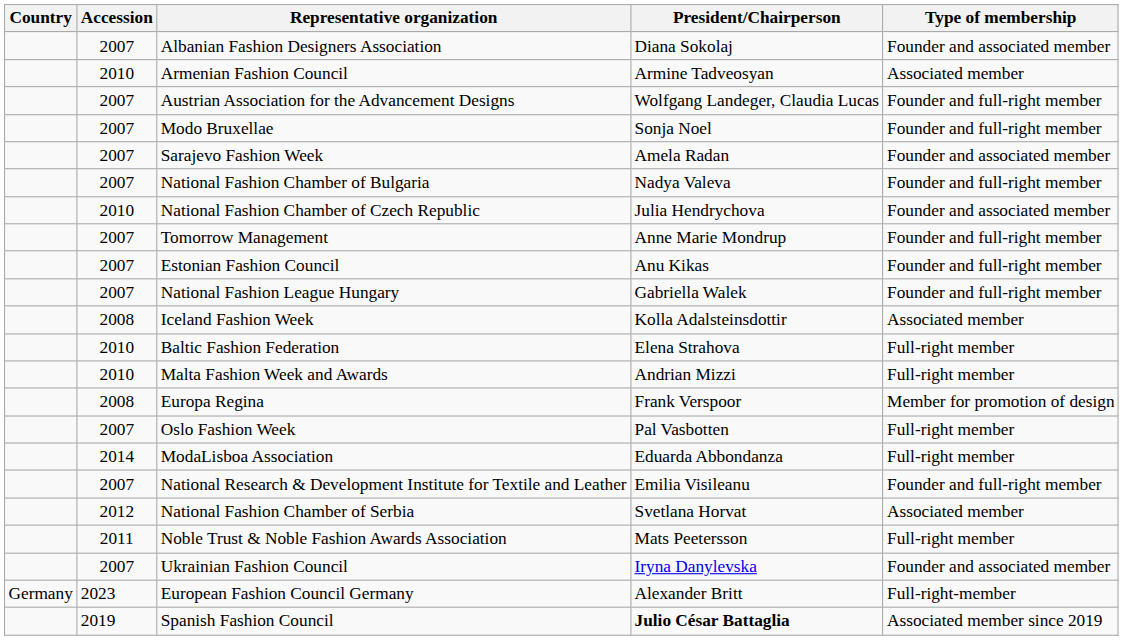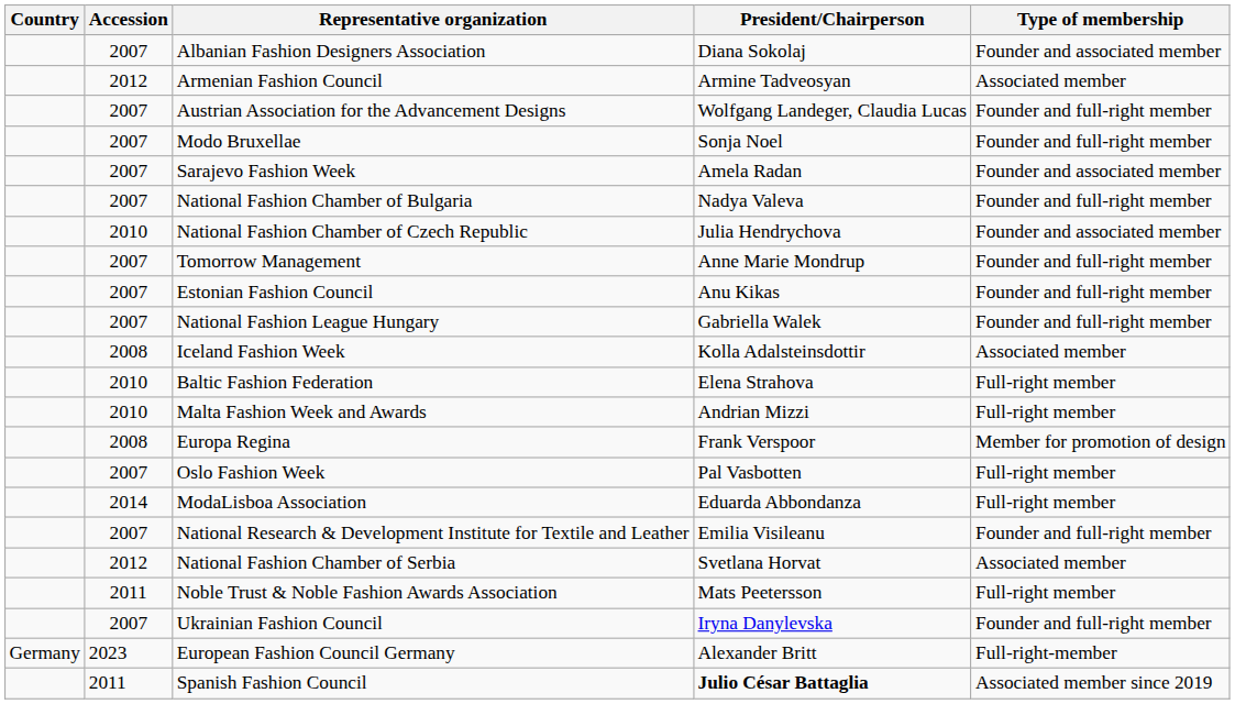 <table class="wikitable sortable">
 <tr>
 <th>Country</th>
 <th>Accession</th>
 <th>Representative organization</th>
 <th>President/Chairperson</th>
 <th>Type of membership</th>
 </tr>
 <tr>
 <td><br></td>
 <td style="text-align: center;">2007</td>
 <td>Albanian Fashion Designers Association</td>
 <td>Diana Sokolaj</td>
 <td>Founder and associated member</td>
 </tr>
 <tr>
 <td><br></td>
-<td style="text-align: center;">2010</td>
+<td style="text-align: center;">2012</td>
 <td>Armenian Fashion Council</td>
 <td>Armine Tadveosyan</td>
 <td>Associated member</td>
 </tr>
 <tr>
 <td><br></td>
 <td style="text-align: center;">2007</td>
 <td>Austrian Association for the Advancement Designs</td>
 <td>Wolfgang Landeger, Claudia Lucas</td>
 <td>Founder and full-right member</td>
 </tr>
 <tr>
 <td><br></td>
 <td style="text-align: center;">2007</td>
 <td>Modo Bruxellae</td>
 <td>Sonja Noel</td>
 <td>Founder and full-right member</td>
 </tr>
 <tr>
 <td><br></td>
 <td style="text-align: center;">2007</td>
 <td>Sarajevo Fashion Week</td>
 <td>Amela Radan</td>
 <td>Founder and associated member</td>
 </tr>
 <tr>
 <td><br></td>
 <td style="text-align: center;">2007</td>
 <td>National Fashion Chamber of Bulgaria</td>
 <td>Nadya Valeva</td>
 <td>Founder and full-right member</td>
 </tr>
 <tr>
 <td><br></td>
 <td style="text-align: center;">2010</td>
 <td>National Fashion Chamber of Czech Republic</td>
 <td>Julia Hendrychova</td>
 <td>Founder and associated member</td>
 </tr>
 <tr>
 <td><br></td>
 <td style="text-align: center;">2007</td>
 <td>Tomorrow Management</td>
 <td>Anne Marie Mondrup</td>
 <td>Founder and full-right member</td>
 </tr>
 <tr>
 <td><br></td>
 <td style="text-align: center;">2007</td>
 <td>Estonian Fashion Council</td>
 <td>Anu Kikas</td>
 <td>Founder and full-right member</td>
 </tr>
 <tr>
 <td><br></td>
 <td style="text-align: center;">2007</td>
 <td>National Fashion League Hungary</td>
 <td>Gabriella Walek</td>
 <td>Founder and full-right member</td>
 </tr>
 <tr>
 <td><br></td>
 <td style="text-align: center;">2008</td>
 <td>Iceland Fashion Week</td>
 <td>Kolla Adalsteinsdottir</td>
 <td>Associated member</td>
 </tr>
 <tr>
 <td><br></td>
 <td style="text-align: center;">2010</td>
 <td>Baltic Fashion Federation</td>
 <td>Elena Strahova</td>
 <td>Full-right member</td>
 </tr>
 <tr>
 <td><br></td>
 <td style="text-align: center;">2010</td>
 <td>Malta Fashion Week and Awards</td>
 <td>Andrian Mizzi</td>
 <td>Full-right member</td>
 </tr>
 <tr>
 <td><br></td>
 <td style="text-align: center;">2008</td>
 <td>Europa Regina</td>
 <td>Frank Verspoor</td>
 <td>Member for promotion of design</td>
 </tr>
 <tr>
 <td><br></td>
 <td style="text-align: center;">2007</td>
 <td>Oslo Fashion Week</td>
 <td>Pal Vasbotten</td>
 <td>Full-right member</td>
 </tr>
 <tr>
 <td><br></td>
 <td style="text-align: center;">2014</td>
 <td>ModaLisboa Association</td>
 <td>Eduarda Abbondanza</td>
 <td>Full-right member</td>
 </tr>
 <tr>
 <td><br></td>
 <td style="text-align: center;">2007</td>
 <td>National Research & Development Institute for Textile and Leather</td>
 <td>Emilia Visileanu</td>
 <td>Founder and full-right member</td>
 </tr>
 <tr>
 <td><br></td>
 <td style="text-align: center;">2012</td>
 <td>National Fashion Chamber of Serbia</td>
 <td>Svetlana Horvat</td>
 <td>Associated member</td>
 </tr>
 <tr>
 <td><br></td>
 <td style="text-align: center;">2011</td>
 <td>Noble Trust & Noble Fashion Awards Association</td>
 <td>Mats Peetersson</td>
 <td>Full-right member</td>
 </tr>
 <tr>
 <td></td>
 <td style="text-align: center;">2007</td>
 <td>Ukrainian Fashion Council</td>
 <td><a href='#'>Iryna Danylevska</a></td>
-<td>Founder  and associated member</td>
+<td>Founder and full-right member</td>
 </tr>
 <tr>
 <td> Germany<br></td>
 <td>2023</td>
 <td>European Fashion Council Germany</td>
 <td>Alexander Britt</td>
 <td>Full-right-member</td>
 </tr>
 <tr>
 <td></td>
-<td>2019</td>
+<td>2011</td>
 <td>Spanish Fashion Council</td>
 <td><strong>Julio César Battaglia</strong></td>
 <td>Associated member since 2019</td>
 </tr>
 </table>
